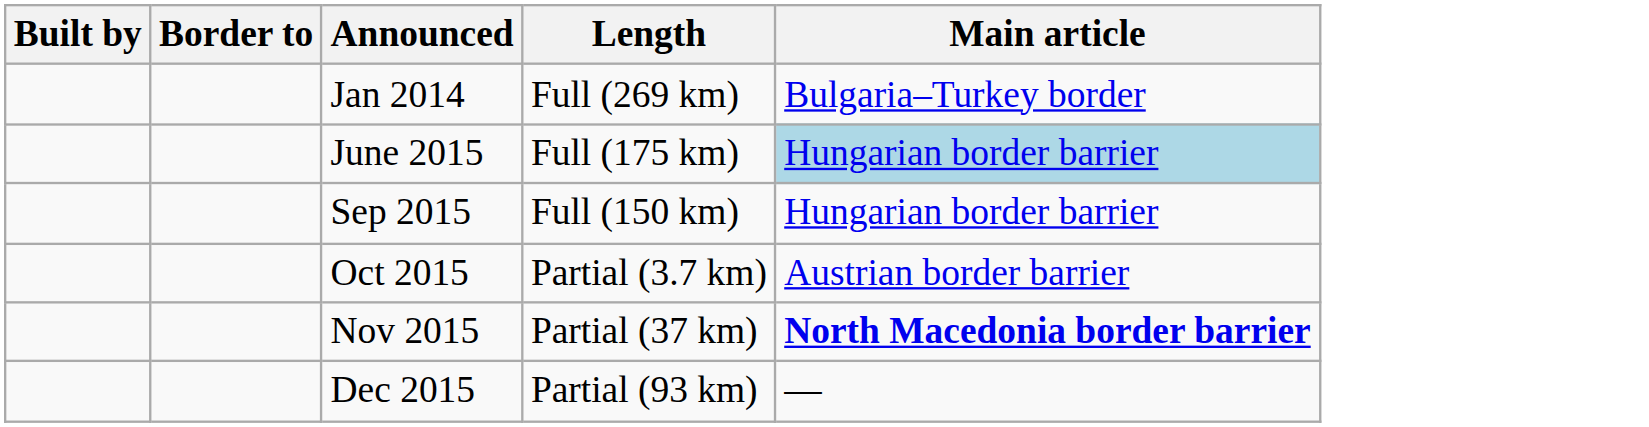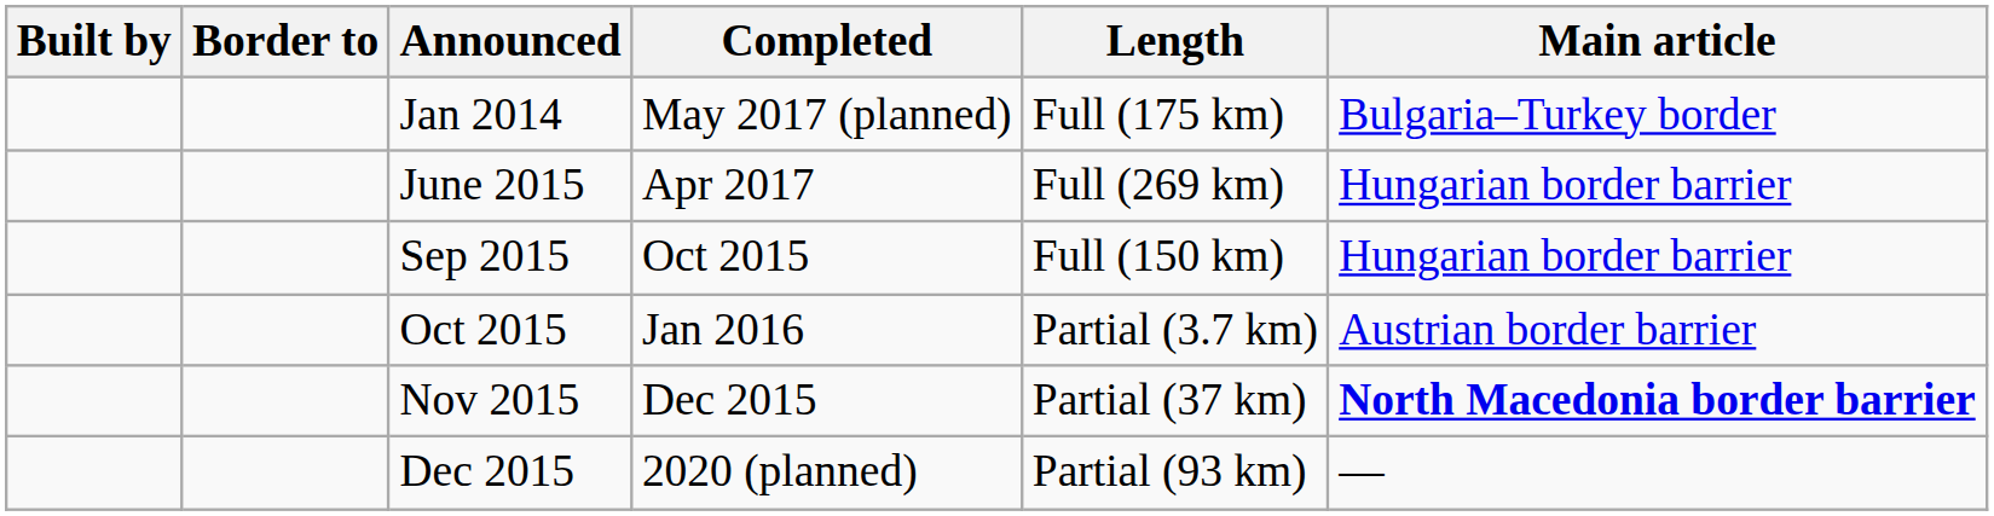 <table class="wikitable sortable">
 <tr>
 <th>Built by</th>
 <th>Border to</th>
 <th>Announced</th>
+<th>Completed</th>
 <th>Length</th>
 <th class="unsortable">Main article</th>
 </tr>
 <tr>
 <td></td>
 <td></td>
 <td>Jan 2014</td>
-<td>Full (269 km)</td>
+<td>May 2017 (planned)</td>
+<td>Full (175 km)</td>
 <td><a href='#'>Bulgaria–Turkey border</a></td>
 </tr>
 <tr>
 <td></td>
 <td></td>
 <td>June 2015</td>
-<td>Full (175 km)</td>
-<td style="background: lightblue;"><a href='#'>Hungarian border barrier</a></td>
+<td>Apr 2017</td>
+<td>Full (269 km)</td>
+<td><a href='#'>Hungarian border barrier</a></td>
 </tr>
 <tr>
 <td></td>
 <td></td>
 <td>Sep 2015</td>
+<td>Oct 2015</td>
 <td>Full (150 km)</td>
 <td><a href='#'>Hungarian border barrier</a></td>
 </tr>
 <tr>
 <td></td>
 <td></td>
 <td>Oct 2015</td>
+<td>Jan 2016</td>
 <td>Partial (3.7 km)</td>
 <td><a href='#'>Austrian border barrier</a></td>
 </tr>
 <tr>
 <td></td>
 <td></td>
 <td>Nov 2015</td>
+<td>Dec 2015</td>
 <td>Partial (37 km)</td>
 <td><strong><a href='#'>North Macedonia border barrier</a></strong></td>
 </tr>
 <tr>
 <td></td>
 <td></td>
 <td>Dec 2015</td>
+<td>2020 (planned)</td>
 <td>Partial (93 km)</td>
 <td>—</td>
 </tr>
 </table>
